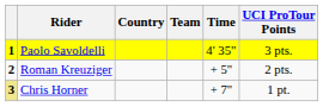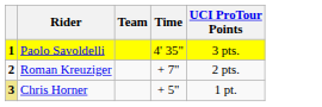 <table class="wikitable">
 <tr>
 <th></th>
 <th>Rider</th>
-<th>Country</th>
 <th>Team</th>
 <th>Time</th>
 <th><a href='#'>UCI ProTour</a><br>Points</th>
 </tr>
 <tr bgcolor="yellow">
 <td><strong>1</strong></td>
 <td><a href='#'>Paolo Savoldelli</a></td>
 <td></td>
-<td></td>
 <td align=center>4' 35"</td>
 <td align=center>3 pts.</td>
 </tr>
 <tr>
 <td><strong>2</strong></td>
 <td><a href='#'>Roman Kreuziger</a></td>
 <td></td>
-<td></td>
-<td align=center>+ 5"</td>
+<td align=center>+ 7"</td>
 <td align=center>2 pts.</td>
 </tr>
 <tr>
 <td style="background: khaki;"><strong>3</strong></td>
 <td><a href='#'>Chris Horner</a></td>
 <td></td>
-<td></td>
-<td align=center>+ 7"</td>
+<td align=center>+ 5"</td>
 <td align=center>1 pt.</td>
 </tr>
 </table>
